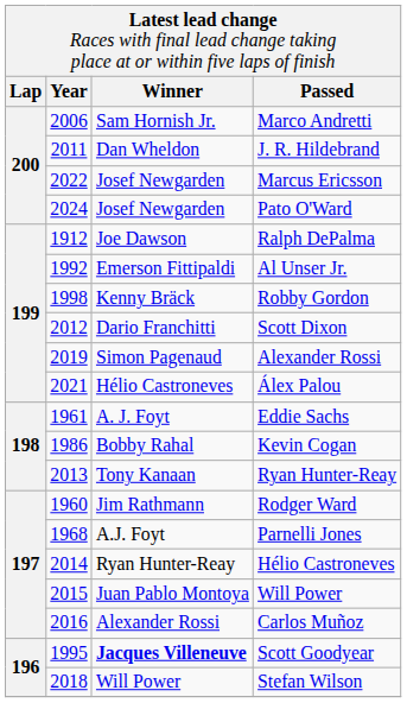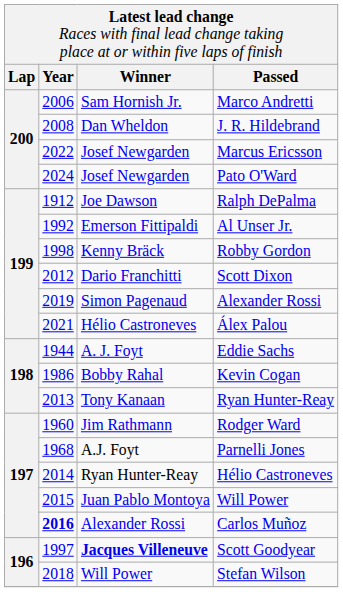 <table class="wikitable">
 <tr>
 <td style="background:#F2F2F2; text-align: center;" colspan="4"><strong>Latest lead change</strong><br><em>Races with final lead change taking<br>place at or within five laps of finish</em></td>
 </tr>
 <tr>
 <td style="background:#F2F2F2; text-align: center;"><strong>Lap</strong></td>
 <td style="background:#F2F2F2; text-align: center;"><strong>Year</strong></td>
 <td style="background:#F2F2F2; text-align: center;"><strong>Winner</strong></td>
 <td style="background:#F2F2F2; text-align: center;"><strong>Passed</strong></td>
 </tr>
 <tr>
 <td style="background:#F2F2F2; text-align: center;" rowspan="4"><strong>200</strong></td>
 <td style="text-align: center;"><a href='#'>2006</a></td>
 <td> <a href='#'>Sam Hornish Jr.</a></td>
 <td> <a href='#'>Marco Andretti</a></td>
 </tr>
 <tr>
-<td style="text-align: center;"><a href='#'>2011</a></td>
+<td style="text-align: center;"><a href='#'>2008</a></td>
 <td> <a href='#'>Dan Wheldon</a></td>
 <td> <a href='#'>J. R. Hildebrand</a></td>
 </tr>
 <tr>
 <td style="text-align: center;"><a href='#'>2022</a></td>
 <td> <a href='#'>Josef Newgarden</a></td>
 <td> <a href='#'>Marcus Ericsson</a></td>
 </tr>
 <tr>
 <td style="text-align: center;"><a href='#'>2024</a></td>
 <td> <a href='#'>Josef Newgarden</a></td>
 <td> <a href='#'>Pato O'Ward</a></td>
 </tr>
 <tr>
 <td style="background:#F2F2F2; text-align: center;" rowspan="6"><strong>199</strong></td>
 <td style="text-align: center;"><a href='#'>1912</a></td>
 <td> <a href='#'>Joe Dawson</a></td>
 <td> <a href='#'>Ralph DePalma</a></td>
 </tr>
 <tr>
 <td style="text-align: center;"><a href='#'>1992</a></td>
 <td> <a href='#'>Emerson Fittipaldi</a></td>
 <td> <a href='#'>Al Unser Jr.</a></td>
 </tr>
 <tr>
 <td style="text-align: center;"><a href='#'>1998</a></td>
 <td> <a href='#'>Kenny Bräck</a></td>
 <td> <a href='#'>Robby Gordon</a></td>
 </tr>
 <tr>
 <td style="text-align: center;"><a href='#'>2012</a></td>
 <td> <a href='#'>Dario Franchitti</a></td>
 <td> <a href='#'>Scott Dixon</a></td>
 </tr>
 <tr>
 <td style="text-align: center;"><a href='#'>2019</a></td>
 <td> <a href='#'>Simon Pagenaud</a></td>
 <td> <a href='#'>Alexander Rossi</a></td>
 </tr>
 <tr>
 <td style="text-align: center;"><a href='#'>2021</a></td>
 <td> <a href='#'>Hélio Castroneves</a></td>
 <td> <a href='#'>Álex Palou</a></td>
 </tr>
 <tr>
 <td style="background:#F2F2F2; text-align: center;" rowspan="3"><strong>198</strong></td>
-<td style="text-align: center;"><a href='#'>1961</a></td>
+<td style="text-align: center;"><a href='#'>1944</a></td>
 <td> <a href='#'>A. J. Foyt</a></td>
 <td> <a href='#'>Eddie Sachs</a></td>
 </tr>
 <tr>
 <td style="text-align: center;"><a href='#'>1986</a></td>
 <td> <a href='#'>Bobby Rahal</a></td>
 <td> <a href='#'>Kevin Cogan</a></td>
 </tr>
 <tr>
 <td style="text-align: center;"><a href='#'>2013</a></td>
 <td> <a href='#'>Tony Kanaan</a></td>
 <td> <a href='#'>Ryan Hunter-Reay</a></td>
 </tr>
 <tr>
 <td style="background:#F2F2F2; text-align: center;" rowspan="5"><strong>197</strong></td>
 <td style="text-align: center;"><a href='#'>1960</a></td>
 <td> <a href='#'>Jim Rathmann</a></td>
 <td> <a href='#'>Rodger Ward</a></td>
 </tr>
 <tr>
 <td style="text-align: center;"><a href='#'>1968</a></td>
 <td> A.J. Foyt</td>
 <td> <a href='#'>Parnelli Jones</a></td>
 </tr>
 <tr>
 <td style="text-align: center;"><a href='#'>2014</a></td>
 <td> Ryan Hunter-Reay</td>
 <td> <a href='#'>Hélio Castroneves</a></td>
 </tr>
 <tr>
 <td style="text-align: center;"><a href='#'>2015</a></td>
 <td> <a href='#'>Juan Pablo Montoya</a></td>
 <td> <a href='#'>Will Power</a></td>
 </tr>
 <tr>
-<td style="text-align: center;"><a href='#'>2016</a></td>
+<td style="text-align: center;"><strong><a href='#'>2016</a></strong></td>
 <td> <a href='#'>Alexander Rossi</a></td>
 <td> <a href='#'>Carlos Muñoz</a></td>
 </tr>
 <tr>
 <td style="background:#F2F2F2; text-align: center;" rowspan="2"><strong>196</strong></td>
-<td style="text-align: center;"><a href='#'>1995</a></td>
+<td style="text-align: center;"><a href='#'>1997</a></td>
 <td><strong> <a href='#'>Jacques Villeneuve</a> </strong></td>
 <td> <a href='#'>Scott Goodyear</a></td>
 </tr>
 <tr>
 <td style="text-align: center;"><a href='#'>2018</a></td>
 <td> <a href='#'>Will Power</a></td>
 <td> <a href='#'>Stefan Wilson</a></td>
 </tr>
 <tr>
 </tr>
 </table>
